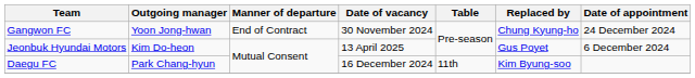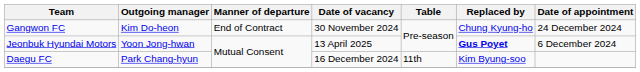 <table class="wikitable sortable">
 <tr>
 <th>Team</th>
 <th>Outgoing manager</th>
 <th>Manner of departure</th>
 <th>Date of vacancy</th>
 <th>Table</th>
 <th>Replaced by</th>
 <th>Date of appointment</th>
 </tr>
 <tr>
 <td><a href='#'>Gangwon FC</a></td>
-<td> <a href='#'>Yoon Jong-hwan</a></td>
+<td> <a href='#'>Kim Do-heon</a></td>
 <td>End of Contract</td>
 <td>30 November 2024</td>
 <td rowspan="2">Pre-season</td>
 <td> <a href='#'>Chung Kyung-ho</a></td>
 <td>24 December 2024</td>
 </tr>
 <tr>
 <td><a href='#'>Jeonbuk Hyundai Motors</a></td>
-<td> <a href='#'>Kim Do-heon</a></td>
+<td> <a href='#'>Yoon Jong-hwan</a></td>
 <td rowspan="2">Mutual Consent</td>
 <td>13 April 2025</td>
-<td> <a href='#'>Gus Poyet</a></td>
+<td><strong> <a href='#'>Gus Poyet</a></strong></td>
 <td>6 December 2024</td>
 </tr>
 <tr>
 <td><a href='#'>Daegu FC</a></td>
 <td> <a href='#'>Park Chang-hyun</a></td>
 <td>16 December 2024</td>
 <td>11th</td>
 <td> <a href='#'>Kim Byung-soo</a></td>
 <td></td>
 </tr>
 <tr>
 </tr>
 </table>
